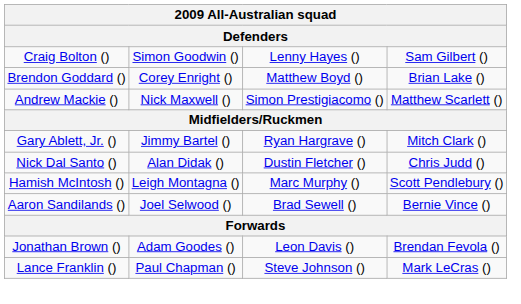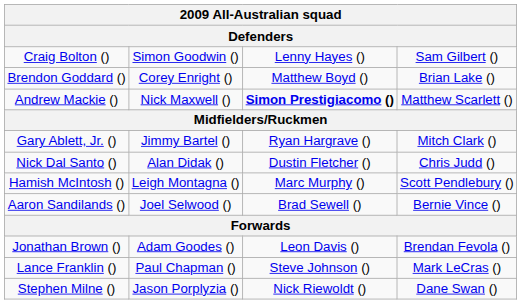 <table class="wikitable" style="text-align: center">
 <tr>
 <th colspan="4">2009 All-Australian squad</th>
 </tr>
 <tr>
 <th colspan="4">Defenders</th>
 </tr>
 <tr>
 <td><a href='#'>Craig Bolton</a> ()</td>
 <td><a href='#'>Simon Goodwin</a> ()</td>
 <td><a href='#'>Lenny Hayes</a> ()</td>
 <td><a href='#'>Sam Gilbert</a> ()</td>
 </tr>
 <tr>
 <td><a href='#'>Brendon Goddard</a> ()</td>
 <td><a href='#'>Corey Enright</a> ()</td>
 <td><a href='#'>Matthew Boyd</a> ()</td>
 <td><a href='#'>Brian Lake</a> ()</td>
 </tr>
 <tr>
 <td><a href='#'>Andrew Mackie</a> ()</td>
 <td><a href='#'>Nick Maxwell</a> ()</td>
-<td><a href='#'>Simon Prestigiacomo</a> ()</td>
+<td><strong><a href='#'>Simon Prestigiacomo</a> ()</strong></td>
 <td><a href='#'>Matthew Scarlett</a> ()</td>
 </tr>
 <tr>
 <th colspan="4">Midfielders/Ruckmen</th>
 </tr>
 <tr>
 <td><a href='#'>Gary Ablett, Jr.</a> ()</td>
 <td><a href='#'>Jimmy Bartel</a> ()</td>
 <td><a href='#'>Ryan Hargrave</a> ()</td>
 <td><a href='#'>Mitch Clark</a> ()</td>
 </tr>
 <tr>
 <td><a href='#'>Nick Dal Santo</a> ()</td>
 <td><a href='#'>Alan Didak</a> ()</td>
 <td><a href='#'>Dustin Fletcher</a> ()</td>
 <td><a href='#'>Chris Judd</a> ()</td>
 </tr>
 <tr>
 <td><a href='#'>Hamish McIntosh</a> ()</td>
 <td><a href='#'>Leigh Montagna</a> ()</td>
 <td><a href='#'>Marc Murphy</a> ()</td>
 <td><a href='#'>Scott Pendlebury</a> ()</td>
 </tr>
 <tr>
 <td><a href='#'>Aaron Sandilands</a> ()</td>
 <td><a href='#'>Joel Selwood</a> ()</td>
 <td><a href='#'>Brad Sewell</a> ()</td>
 <td><a href='#'>Bernie Vince</a> ()</td>
 </tr>
 <tr>
 <th colspan="4">Forwards</th>
 </tr>
 <tr>
 <td><a href='#'>Jonathan Brown</a> ()</td>
 <td><a href='#'>Adam Goodes</a> ()</td>
 <td><a href='#'>Leon Davis</a> ()</td>
 <td><a href='#'>Brendan Fevola</a> ()</td>
 </tr>
 <tr>
 <td><a href='#'>Lance Franklin</a> ()</td>
 <td><a href='#'>Paul Chapman</a> ()</td>
 <td><a href='#'>Steve Johnson</a> ()</td>
 <td><a href='#'>Mark LeCras</a> ()</td>
 </tr>
+<tr>
+<td><a href='#'>Stephen Milne</a> ()</td>
+<td><a href='#'>Jason Porplyzia</a> ()</td>
+<td><a href='#'>Nick Riewoldt</a> ()</td>
+<td><a href='#'>Dane Swan</a> ()</td>
+</tr>
 </table>
